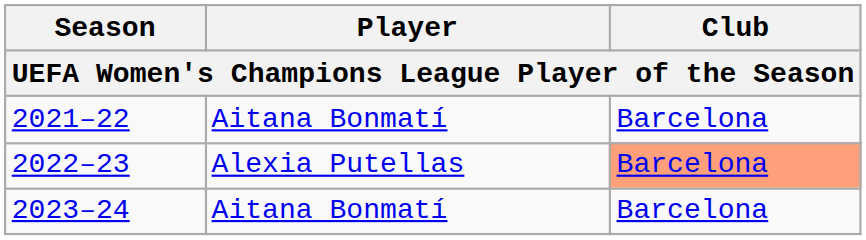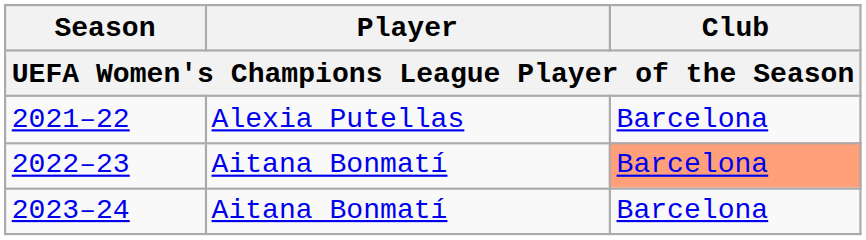 <table class="wikitable">
 <tr>
 <th>Season</th>
 <th>Player</th>
 <th>Club</th>
 </tr>
 <tr>
 <th colspan="3">UEFA Women's Champions League Player of the Season</th>
 </tr>
 <tr>
 <td><a href='#'>2021–22</a></td>
-<td> <a href='#'>Aitana Bonmatí</a></td>
+<td> <a href='#'>Alexia Putellas</a></td>
 <td> <a href='#'>Barcelona</a></td>
 </tr>
 <tr>
 <td><a href='#'>2022–23</a></td>
-<td> <a href='#'>Alexia Putellas</a></td>
+<td> <a href='#'>Aitana Bonmatí</a></td>
 <td style="background: lightsalmon;"> <a href='#'>Barcelona</a></td>
 </tr>
 <tr>
 <td><a href='#'>2023–24</a></td>
 <td> <a href='#'>Aitana Bonmatí</a></td>
 <td> <a href='#'>Barcelona</a></td>
 </tr>
 </table>
